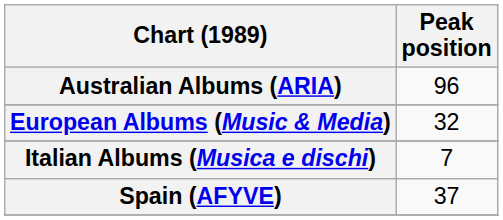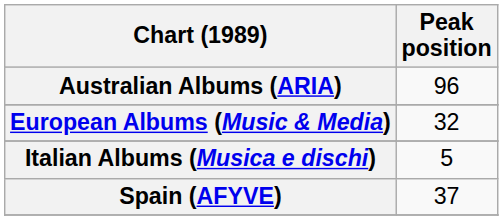 <table class="wikitable sortable plainrowheaders" style="text-align:center">
 <tr>
 <th scope="col">Chart (1989)</th>
 <th scope="col">Peak<br> position</th>
 </tr>
 <tr>
 <th scope="row">Australian Albums (<a href='#'>ARIA</a>)</th>
 <td>96</td>
 </tr>
 <tr>
 </tr>
 <tr>
 <th scope="row"><a href='#'>European Albums</a> (<em><a href='#'>Music & Media</a></em>)</th>
 <td>32</td>
 </tr>
 <tr>
 </tr>
 <tr>
 <th scope="row">Italian Albums (<em><a href='#'>Musica e dischi</a></em>)</th>
-<td>7</td>
+<td>5</td>
 </tr>
 <tr>
 <th scope="row">Spain (<a href='#'>AFYVE</a>)</th>
 <td>37</td>
 </tr>
 <tr>
 </tr>
 <tr>
 </tr>
 </table>
